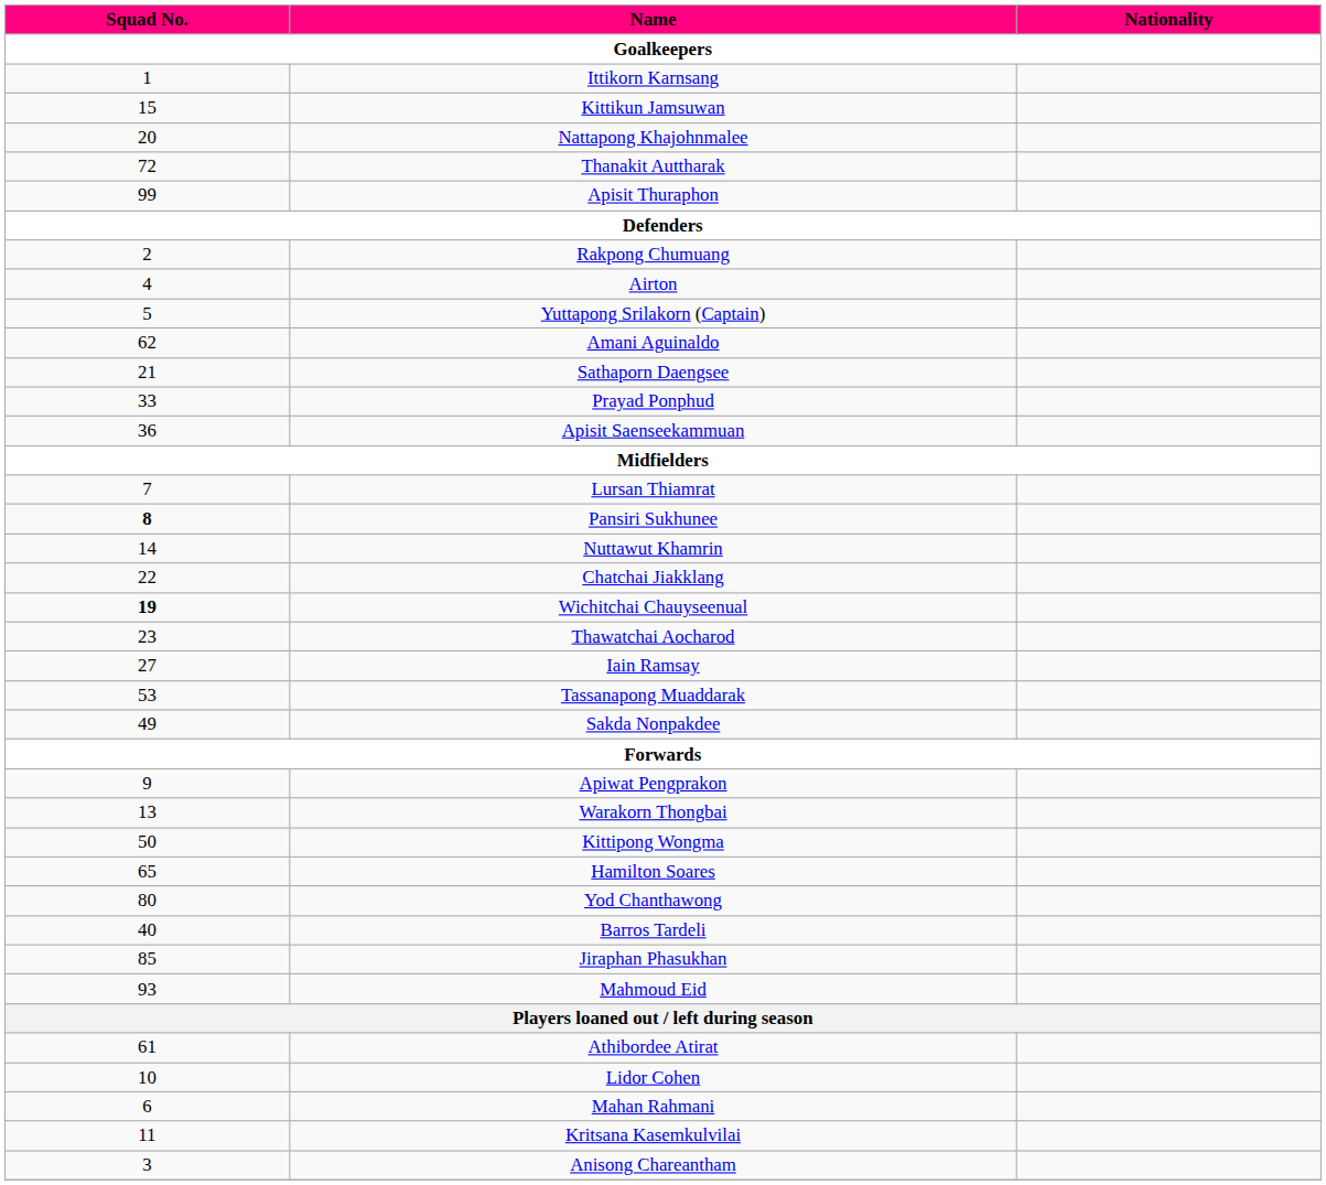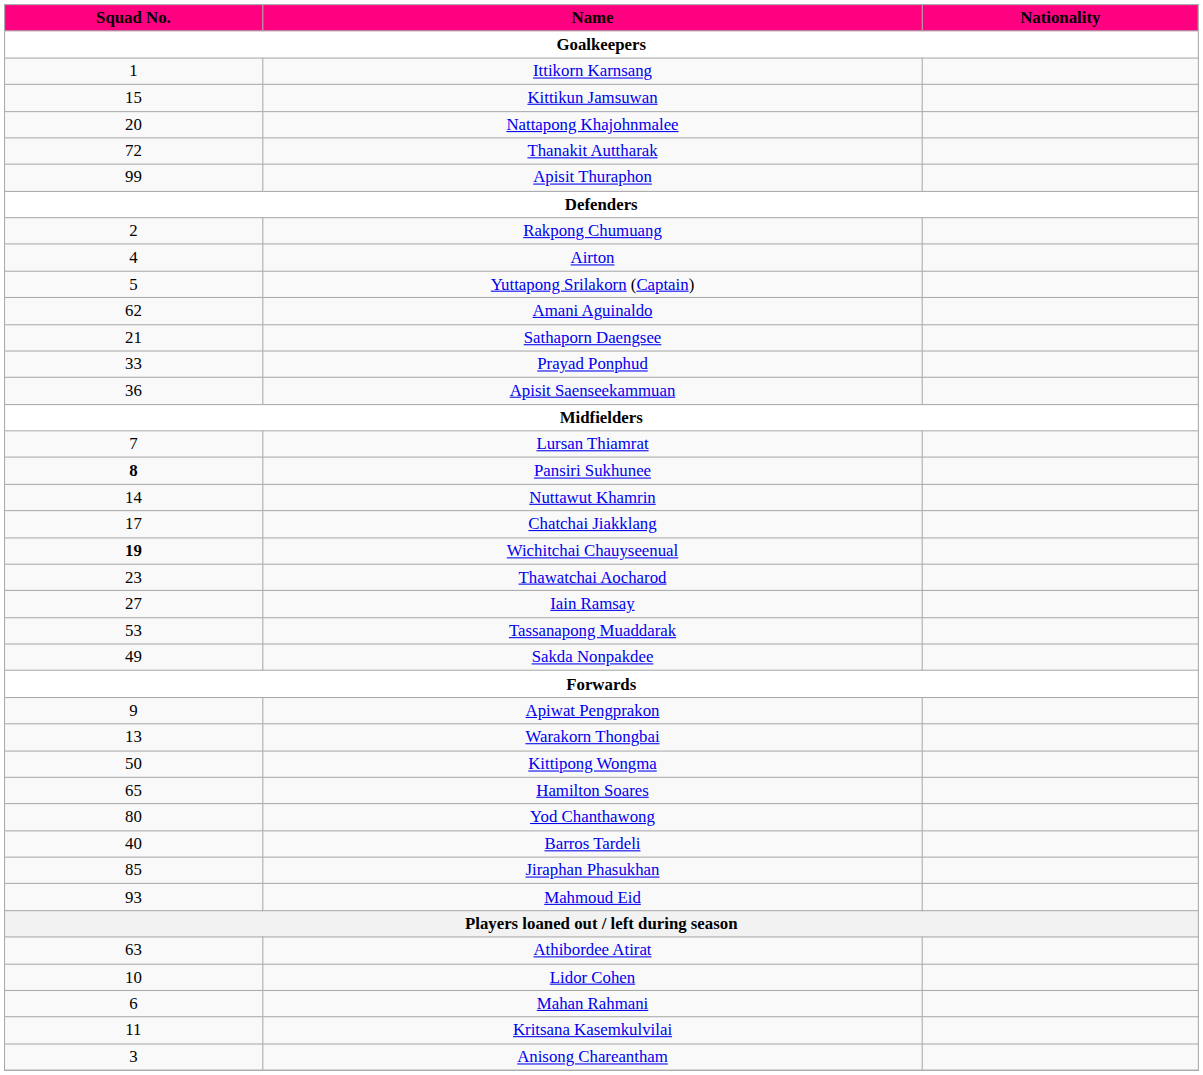 <table class="wikitable" style="text-align:center; font-size:100%; width:90%;">
 <tr>
 <th style="background:#ff0080; color:black; text-align:center;">Squad No.</th>
 <th style="background:#ff0080; color:black; text-align:center;">Name</th>
 <th style="background:#ff0080; color:black; text-align:center;">Nationality</th>
 </tr>
 <tr>
 <th colspan="8" style="background:white; color:black; text-align:center">Goalkeepers</th>
 </tr>
 <tr>
 <td>1</td>
 <td><a href='#'>Ittikorn Karnsang</a></td>
 <td></td>
 </tr>
 <tr>
 <td>15</td>
 <td><a href='#'>Kittikun Jamsuwan</a></td>
 <td></td>
 </tr>
 <tr>
 <td>20</td>
 <td><a href='#'>Nattapong Khajohnmalee</a></td>
 <td></td>
 </tr>
 <tr>
 <td>72</td>
 <td><a href='#'>Thanakit Auttharak</a></td>
 <td></td>
 </tr>
 <tr>
 <td>99</td>
 <td><a href='#'>Apisit Thuraphon</a></td>
 <td></td>
 </tr>
 <tr>
 <th colspan="8" style="background:white; color:black; text-align:center">Defenders</th>
 </tr>
 <tr>
 <td>2</td>
 <td><a href='#'>Rakpong Chumuang</a></td>
 <td></td>
 </tr>
 <tr>
 <td>4</td>
 <td><a href='#'>Airton</a></td>
 <td></td>
 </tr>
 <tr>
 <td>5</td>
 <td><a href='#'>Yuttapong Srilakorn</a> (<a href='#'>Captain</a>)</td>
 <td></td>
 </tr>
 <tr>
 <td>62</td>
 <td><a href='#'>Amani Aguinaldo</a></td>
 <td></td>
 </tr>
 <tr>
 <td>21</td>
 <td><a href='#'>Sathaporn Daengsee</a></td>
 <td></td>
 </tr>
 <tr>
 <td>33</td>
 <td><a href='#'>Prayad Ponphud</a></td>
 <td></td>
 </tr>
 <tr>
 <td>36</td>
 <td><a href='#'>Apisit Saenseekammuan</a></td>
 <td></td>
 </tr>
 <tr>
 <th colspan="8" style="background:white; color:black; text-align:center">Midfielders</th>
 </tr>
 <tr>
 <td>7</td>
 <td><a href='#'>Lursan Thiamrat</a></td>
 <td></td>
 </tr>
 <tr>
 <td><strong>8</strong></td>
 <td><a href='#'>Pansiri Sukhunee</a></td>
 <td></td>
 </tr>
 <tr>
 <td>14</td>
 <td><a href='#'>Nuttawut Khamrin</a></td>
 <td></td>
 </tr>
 <tr>
-<td>22</td>
+<td>17</td>
 <td><a href='#'>Chatchai Jiakklang</a></td>
 <td></td>
 </tr>
 <tr>
 <td><strong>19</strong></td>
 <td><a href='#'>Wichitchai Chauyseenual</a></td>
 <td></td>
 </tr>
 <tr>
 <td>23</td>
 <td><a href='#'>Thawatchai Aocharod</a></td>
 <td></td>
 </tr>
 <tr>
 <td>27</td>
 <td><a href='#'>Iain Ramsay</a></td>
 <td></td>
 </tr>
 <tr>
 <td>53</td>
 <td><a href='#'>Tassanapong Muaddarak</a></td>
 <td></td>
 </tr>
 <tr>
 <td>49</td>
 <td><a href='#'>Sakda Nonpakdee</a></td>
 <td></td>
 </tr>
 <tr>
 <th colspan="8" style="background:white; color:black; text-align:center">Forwards</th>
 </tr>
 <tr>
 <td>9</td>
 <td><a href='#'>Apiwat Pengprakon</a></td>
 <td></td>
 </tr>
 <tr>
 <td>13</td>
 <td><a href='#'>Warakorn Thongbai</a></td>
 <td></td>
 </tr>
 <tr>
 <td>50</td>
 <td><a href='#'>Kittipong Wongma</a></td>
 <td></td>
 </tr>
 <tr>
 <td>65</td>
 <td><a href='#'>Hamilton Soares</a></td>
 <td></td>
 </tr>
 <tr>
 <td>80</td>
 <td><a href='#'>Yod Chanthawong</a></td>
 <td></td>
 </tr>
 <tr>
 <td>40</td>
 <td><a href='#'>Barros Tardeli</a></td>
 <td></td>
 </tr>
 <tr>
 <td>85</td>
 <td><a href='#'>Jiraphan Phasukhan</a></td>
 <td></td>
 </tr>
 <tr>
 <td>93</td>
 <td><a href='#'>Mahmoud Eid</a></td>
 <td></td>
 </tr>
 <tr>
 <th colspan="8" style="background:ff0080; color:black; text-align:center">Players loaned out / left during season</th>
 </tr>
 <tr>
-<td>61</td>
+<td>63</td>
 <td><a href='#'>Athibordee Atirat</a></td>
 <td></td>
 </tr>
 <tr>
 <td>10</td>
 <td><a href='#'>Lidor Cohen</a></td>
 <td></td>
 </tr>
 <tr>
 <td>6</td>
 <td><a href='#'>Mahan Rahmani</a></td>
 <td></td>
 </tr>
 <tr>
 <td>11</td>
 <td><a href='#'>Kritsana Kasemkulvilai</a></td>
 <td></td>
 </tr>
 <tr>
 <td>3</td>
 <td><a href='#'>Anisong Chareantham</a></td>
 <td></td>
 </tr>
 <tr>
 </tr>
 </table>
